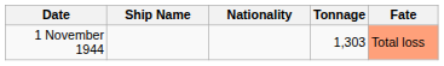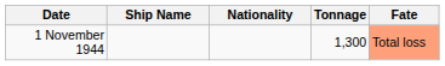 <table class="wikitable sortable">
 <tr>
 <th width="120px">Date</th>
 <th width="120px">Ship Name</th>
 <th width="120px">Nationality</th>
 <th width="25px">Tonnage</th>
 <th width="80px">Fate</th>
 </tr>
 <tr>
 <td align="right">1 November 1944</td>
 <td align="left"></td>
 <td align="left"></td>
-<td align="right">1,303</td>
+<td align="right">1,300</td>
 <td align="left" style="background: lightsalmon;">Total loss</td>
 </tr>
 </table>
